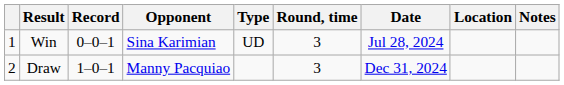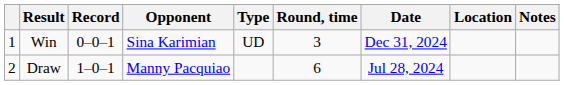 <table class="wikitable" style="text-align:center; font-size:95%">
 <tr>
 <th></th>
 <th>Result</th>
 <th>Record</th>
 <th>Opponent</th>
 <th>Type</th>
 <th>Round, time</th>
 <th>Date</th>
 <th>Location</th>
 <th>Notes</th>
 </tr>
 <tr>
 <td>1</td>
 <td>Win</td>
 <td>0–0–1</td>
 <td style="text-align:left;"><a href='#'>Sina Karimian</a></td>
 <td>UD</td>
 <td>3</td>
-<td><a href='#'>Jul 28, 2024</a></td>
+<td><a href='#'>Dec 31, 2024</a></td>
 <td style="text-align:left;"></td>
 <td style="text-align:left;"></td>
 </tr>
 <tr>
 <td>2</td>
 <td>Draw</td>
 <td>1–0–1</td>
 <td style="text-align:left;"><a href='#'>Manny Pacquiao</a></td>
 <td></td>
-<td>3</td>
-<td><a href='#'>Dec 31, 2024</a></td>
+<td>6</td>
+<td><a href='#'>Jul 28, 2024</a></td>
 <td style="text-align:left;"></td>
 <td style="text-align:left;"></td>
 </tr>
 </table>
